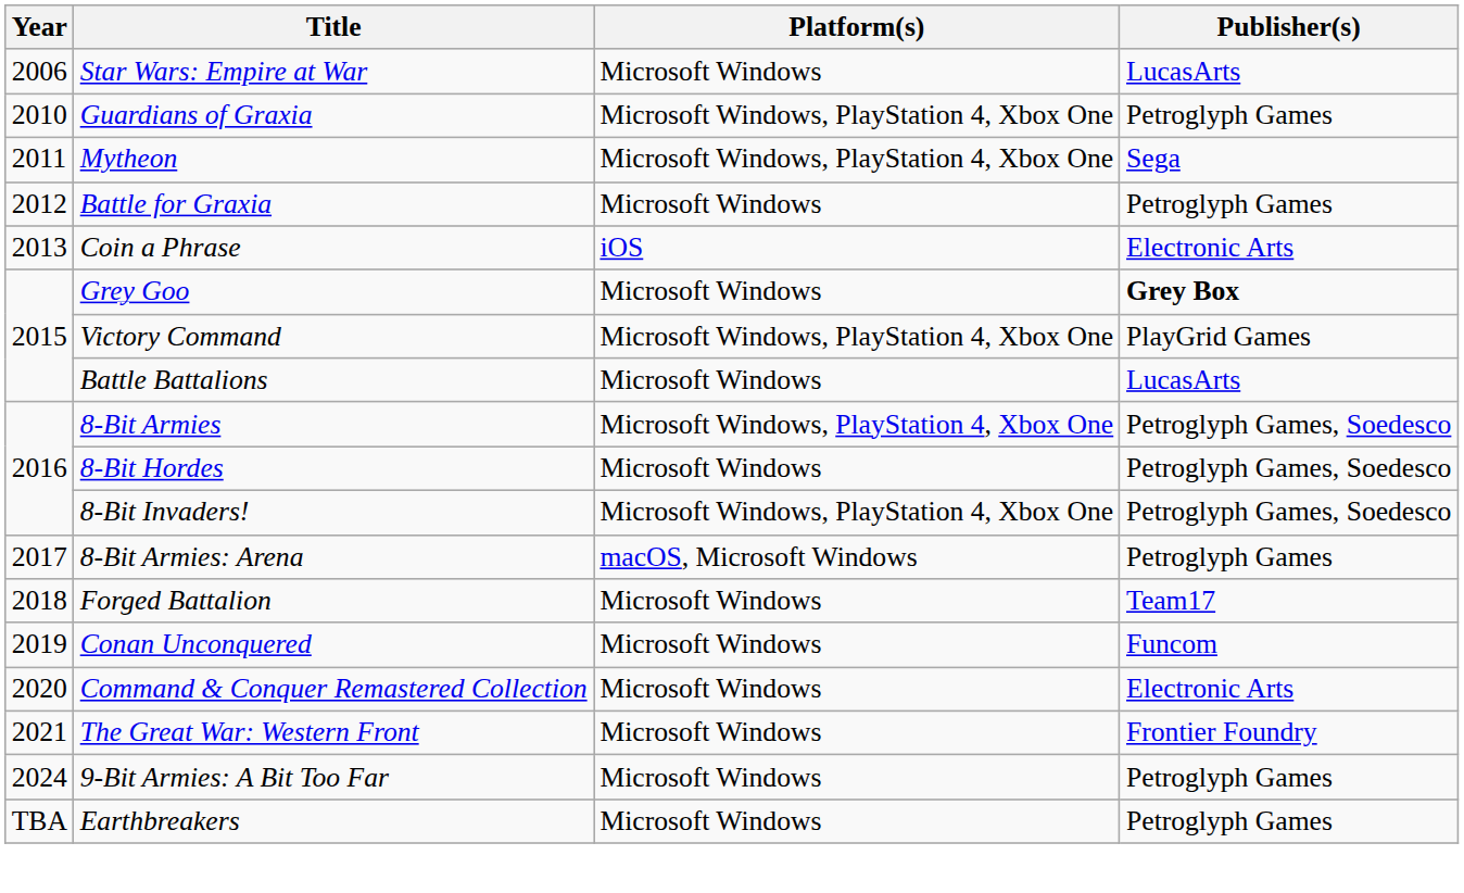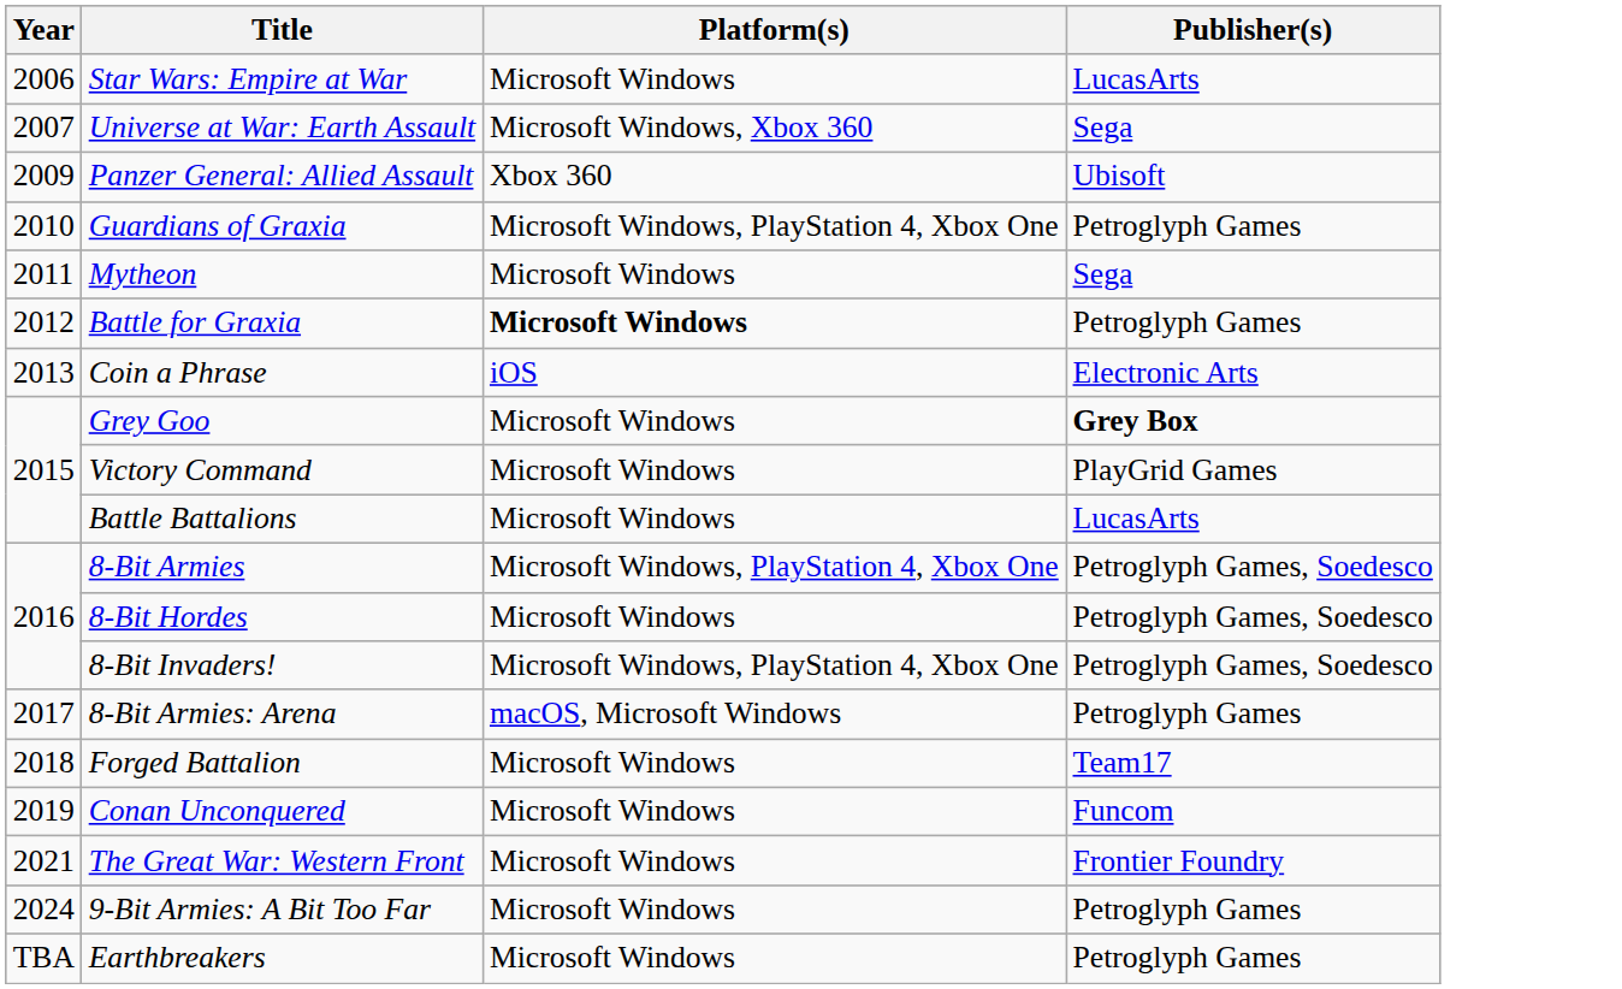 <table class="wikitable sortable">
 <tr>
 <th>Year</th>
 <th>Title</th>
 <th>Platform(s)</th>
 <th>Publisher(s)</th>
 </tr>
 <tr>
 <td>2006</td>
 <td><em><a href='#'>Star Wars: Empire at War</a></em></td>
 <td>Microsoft Windows</td>
 <td><a href='#'>LucasArts</a></td>
 </tr>
 <tr>
+<td>2007</td>
+<td><em><a href='#'>Universe at War: Earth Assault</a></em></td>
+<td>Microsoft Windows, <a href='#'>Xbox 360</a></td>
+<td><a href='#'>Sega</a></td>
+</tr>
+<tr>
+<td>2009</td>
+<td><em><a href='#'>Panzer General: Allied Assault</a></em></td>
+<td>Xbox 360</td>
+<td><a href='#'>Ubisoft</a></td>
+</tr>
+<tr>
 <td>2010</td>
 <td><em><a href='#'>Guardians of Graxia</a></em></td>
 <td>Microsoft Windows, PlayStation 4, Xbox One</td>
 <td>Petroglyph Games</td>
 </tr>
 <tr>
 <td>2011</td>
 <td><em><a href='#'>Mytheon</a></em></td>
-<td>Microsoft Windows, PlayStation 4, Xbox One</td>
+<td>Microsoft Windows</td>
 <td><a href='#'>Sega</a></td>
 </tr>
 <tr>
 <td>2012</td>
 <td><em><a href='#'>Battle for Graxia</a></em></td>
-<td>Microsoft Windows</td>
+<td><strong>Microsoft Windows</strong></td>
 <td>Petroglyph Games</td>
 </tr>
 <tr>
 <td>2013</td>
 <td><em>Coin a Phrase</em></td>
 <td><a href='#'>iOS</a></td>
 <td><a href='#'>Electronic Arts</a></td>
 </tr>
 <tr>
 <td rowspan="3">2015</td>
 <td><em><a href='#'>Grey Goo</a></em></td>
 <td>Microsoft Windows</td>
 <td><strong>Grey Box</strong></td>
 </tr>
 <tr>
 <td><em>Victory Command</em></td>
-<td>Microsoft Windows, PlayStation 4, Xbox One</td>
+<td>Microsoft Windows</td>
 <td>PlayGrid Games</td>
 </tr>
 <tr>
 <td><em>Battle Battalions</em></td>
 <td>Microsoft Windows</td>
 <td><a href='#'>LucasArts</a></td>
 </tr>
 <tr>
 <td rowspan="3">2016</td>
 <td><em><a href='#'>8-Bit Armies</a></em></td>
 <td>Microsoft Windows, <a href='#'>PlayStation 4</a>, <a href='#'>Xbox One</a></td>
 <td>Petroglyph Games, <a href='#'>Soedesco</a></td>
 </tr>
 <tr>
 <td><em><a href='#'>8-Bit Hordes</a></em></td>
 <td>Microsoft Windows</td>
 <td>Petroglyph Games, Soedesco</td>
 </tr>
 <tr>
 <td><em>8-Bit Invaders!</em></td>
 <td>Microsoft Windows, PlayStation 4, Xbox One</td>
 <td>Petroglyph Games, Soedesco</td>
 </tr>
 <tr>
 <td>2017</td>
 <td><em>8-Bit Armies: Arena</em></td>
 <td><a href='#'>macOS</a>, Microsoft Windows</td>
 <td>Petroglyph Games</td>
 </tr>
 <tr>
 <td>2018</td>
 <td><em>Forged Battalion</em></td>
 <td>Microsoft Windows</td>
 <td><a href='#'>Team17</a></td>
 </tr>
 <tr>
 <td>2019</td>
 <td><em><a href='#'>Conan Unconquered</a></em></td>
 <td>Microsoft Windows</td>
 <td><a href='#'>Funcom</a></td>
 </tr>
 <tr>
-<td>2020</td>
-<td><em><a href='#'>Command & Conquer Remastered Collection</a></em></td>
-<td>Microsoft Windows</td>
-<td><a href='#'>Electronic Arts</a></td>
-</tr>
-<tr>
 <td>2021</td>
 <td><em><a href='#'>The Great War: Western Front</a></em></td>
 <td>Microsoft Windows</td>
 <td><a href='#'>Frontier Foundry</a></td>
 </tr>
 <tr>
 <td>2024</td>
 <td><em>9-Bit Armies: A Bit Too Far</em></td>
 <td>Microsoft Windows</td>
 <td>Petroglyph Games</td>
 </tr>
 <tr>
 <td>TBA</td>
 <td><em>Earthbreakers</em></td>
 <td>Microsoft Windows</td>
 <td>Petroglyph Games</td>
 </tr>
 </table>
